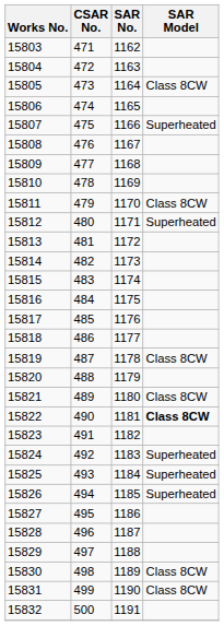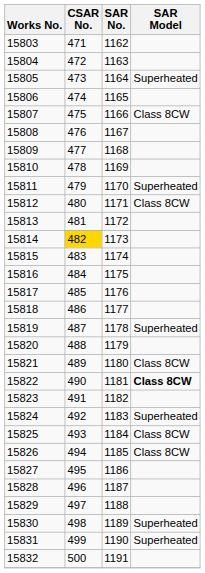 <table class="wikitable collapsible collapsed sortable" style="margin:0.5em auto; font-size:100%;">
 <tr>
 <th><br>Works No.</th>
 <th>CSAR<br>No.</th>
 <th>SAR<br>No.</th>
 <th>SAR<br>Model</th>
 </tr>
 <tr>
 <td>15803</td>
 <td>471</td>
 <td>1162</td>
 <td></td>
 </tr>
 <tr>
 <td>15804</td>
 <td>472</td>
 <td>1163</td>
 <td></td>
 </tr>
 <tr>
 <td>15805</td>
 <td>473</td>
 <td>1164</td>
-<td>Class 8CW</td>
+<td>Superheated</td>
 </tr>
 <tr>
 <td>15806</td>
 <td>474</td>
 <td>1165</td>
 <td></td>
 </tr>
 <tr>
 <td>15807</td>
 <td>475</td>
 <td>1166</td>
-<td>Superheated</td>
+<td>Class 8CW</td>
 </tr>
 <tr>
 <td>15808</td>
 <td>476</td>
 <td>1167</td>
 <td></td>
 </tr>
 <tr>
 <td>15809</td>
 <td>477</td>
 <td>1168</td>
 <td></td>
 </tr>
 <tr>
 <td>15810</td>
 <td>478</td>
 <td>1169</td>
 <td></td>
 </tr>
 <tr>
 <td>15811</td>
 <td>479</td>
 <td>1170</td>
-<td>Class 8CW</td>
+<td>Superheated</td>
 </tr>
 <tr>
 <td>15812</td>
 <td>480</td>
 <td>1171</td>
-<td>Superheated</td>
+<td>Class 8CW</td>
 </tr>
 <tr>
 <td>15813</td>
 <td>481</td>
 <td>1172</td>
 <td></td>
 </tr>
 <tr>
 <td>15814</td>
-<td>482</td>
+<td style="background: gold;">482</td>
 <td>1173</td>
 <td></td>
 </tr>
 <tr>
 <td>15815</td>
 <td>483</td>
 <td>1174</td>
 <td></td>
 </tr>
 <tr>
 <td>15816</td>
 <td>484</td>
 <td>1175</td>
 <td></td>
 </tr>
 <tr>
 <td>15817</td>
 <td>485</td>
 <td>1176</td>
 <td></td>
 </tr>
 <tr>
 <td>15818</td>
 <td>486</td>
 <td>1177</td>
 <td></td>
 </tr>
 <tr>
 <td>15819</td>
 <td>487</td>
 <td>1178</td>
-<td>Class 8CW</td>
+<td>Superheated</td>
 </tr>
 <tr>
 <td>15820</td>
 <td>488</td>
 <td>1179</td>
 <td></td>
 </tr>
 <tr>
 <td>15821</td>
 <td>489</td>
 <td>1180</td>
 <td>Class 8CW</td>
 </tr>
 <tr>
 <td>15822</td>
 <td>490</td>
 <td>1181</td>
 <td><strong>Class 8CW</strong></td>
 </tr>
 <tr>
 <td>15823</td>
 <td>491</td>
 <td>1182</td>
 <td></td>
 </tr>
 <tr>
 <td>15824</td>
 <td>492</td>
 <td>1183</td>
 <td>Superheated</td>
 </tr>
 <tr>
 <td>15825</td>
 <td>493</td>
 <td>1184</td>
-<td>Superheated</td>
+<td>Class 8CW</td>
 </tr>
 <tr>
 <td>15826</td>
 <td>494</td>
 <td>1185</td>
-<td>Superheated</td>
+<td>Class 8CW</td>
 </tr>
 <tr>
 <td>15827</td>
 <td>495</td>
 <td>1186</td>
 <td></td>
 </tr>
 <tr>
 <td>15828</td>
 <td>496</td>
 <td>1187</td>
 <td></td>
 </tr>
 <tr>
 <td>15829</td>
 <td>497</td>
 <td>1188</td>
 <td></td>
 </tr>
 <tr>
 <td>15830</td>
 <td>498</td>
 <td>1189</td>
-<td>Class 8CW</td>
+<td>Superheated</td>
 </tr>
 <tr>
 <td>15831</td>
 <td>499</td>
 <td>1190</td>
-<td>Class 8CW</td>
+<td>Superheated</td>
 </tr>
 <tr>
 <td>15832</td>
 <td>500</td>
 <td>1191</td>
 <td></td>
 </tr>
 <tr>
 </tr>
 </table>
